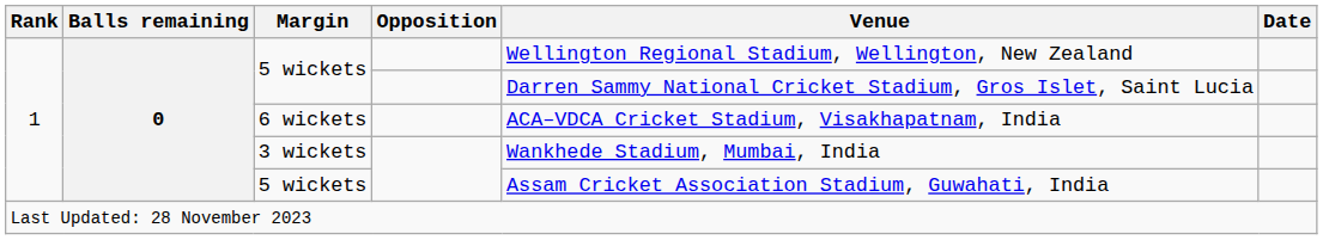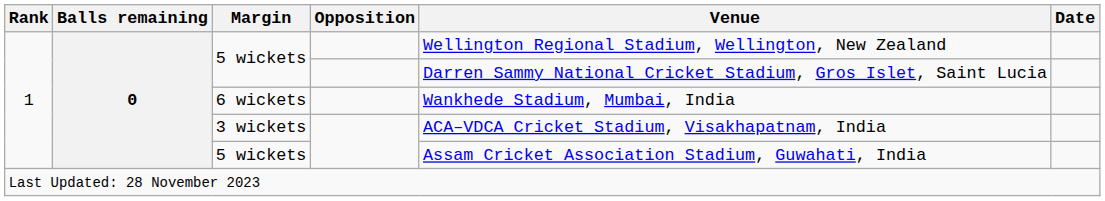 <table class="wikitable sortable">
 <tr>
 <th scope=col>Rank</th>
 <th scope=col>Balls remaining</th>
 <th scope=col>Margin</th>
 <th scope=col>Opposition</th>
 <th scope=col>Venue</th>
 <th scope=col>Date</th>
 </tr>
 <tr>
 <td align=center rowspan=5>1</td>
 <th scope=row style=text-align:center rowspan=5>0</th>
 <td scope=row style=text-align:center; rowspan=2>5 wickets</td>
 <td></td>
 <td><a href='#'>Wellington Regional Stadium</a>, <a href='#'>Wellington</a>, New Zealand</td>
 <td></td>
 </tr>
 <tr>
 <td></td>
 <td><a href='#'>Darren Sammy National Cricket Stadium</a>, <a href='#'>Gros Islet</a>, Saint Lucia</td>
 <td> </td>
 </tr>
 <tr>
 <td scope=row style=text-align:center;>6 wickets</td>
 <td></td>
-<td><a href='#'>ACA–VDCA Cricket Stadium</a>, <a href='#'>Visakhapatnam</a>, India</td>
+<td><a href='#'>Wankhede Stadium</a>, <a href='#'>Mumbai</a>, India</td>
 <td></td>
 </tr>
 <tr>
 <td scope=row style=text-align:center;>3 wickets</td>
 <td rowspan=2></td>
-<td><a href='#'>Wankhede Stadium</a>, <a href='#'>Mumbai</a>, India</td>
+<td><a href='#'>ACA–VDCA Cricket Stadium</a>, <a href='#'>Visakhapatnam</a>, India</td>
 <td></td>
 </tr>
 <tr>
 <td scope=row style=text-align:center;>5 wickets</td>
 <td><a href='#'>Assam Cricket Association Stadium</a>, <a href='#'>Guwahati</a>, India</td>
 <td></td>
 </tr>
 <tr class=sortbottom>
 <td colspan=6><small>Last Updated: 28 November 2023</small></td>
 </tr>
 </table>
